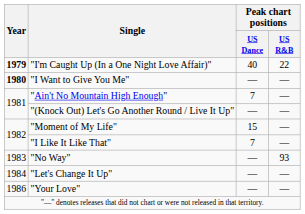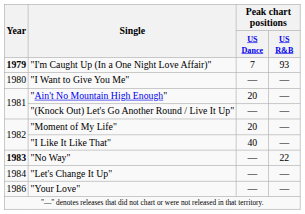 <table class="wikitable">
 <tr>
 <th scope="col" rowspan="2">Year</th>
 <th scope="col" rowspan="2">Single</th>
 <th scope="col" colspan="4">Peak chart positions</th>
 </tr>
 <tr>
 <th style="width:45px;"><small><a href='#'>US Dance</a></small><br></th>
 <th style="width:45px;"><small><a href='#'>US R&B</a></small><br></th>
 </tr>
 <tr>
 <td rowspan="1"><strong>1979</strong></td>
 <td>"I'm Caught Up (In a One Night Love Affair)"</td>
-<td align=center>40</td>
-<td align=center>22</td>
+<td align=center>7</td>
+<td align=center>93</td>
 </tr>
 <tr>
-<td rowspan="1"><strong>1980</strong></td>
+<td rowspan="1">1980</td>
 <td>"I Want to Give You Me"</td>
 <td align=center>—</td>
 <td align=center>—</td>
 </tr>
 <tr>
 <td rowspan="2">1981</td>
 <td>"<a href='#'>Ain't No Mountain High Enough</a>"</td>
-<td align=center>7</td>
+<td align=center>20</td>
 <td align=center>—</td>
 </tr>
 <tr>
 <td>"(Knock Out) Let's Go Another Round / Live It Up"</td>
 <td align=center>―</td>
 <td align=center>―</td>
 </tr>
 <tr>
 <td rowspan="2">1982</td>
 <td>"Moment of My Life"</td>
-<td align=center>15</td>
+<td align=center>20</td>
 <td align=center>—</td>
 </tr>
 <tr>
 <td>"I Like It Like That"</td>
-<td align=center>7</td>
+<td align=center>40</td>
 <td align=center>—</td>
 </tr>
 <tr>
-<td rowspan="1">1983</td>
+<td rowspan="1"><strong>1983</strong></td>
 <td>"No Way"</td>
 <td align=center>—</td>
-<td align=center>93</td>
+<td align=center>22</td>
 </tr>
 <tr>
 <td rowspan="1">1984</td>
 <td>"Let's Change It Up"</td>
 <td align=center>―</td>
 <td align=center>―</td>
 </tr>
 <tr>
 <td rowspan="1">1986</td>
 <td>"Your Love"</td>
 <td align=center>―</td>
 <td align=center>―</td>
 </tr>
 <tr>
 <td colspan="6" style="text-align:center; font-size:9pt;">"—" denotes releases that did not chart or were not released in that territory.</td>
 </tr>
 </table>
